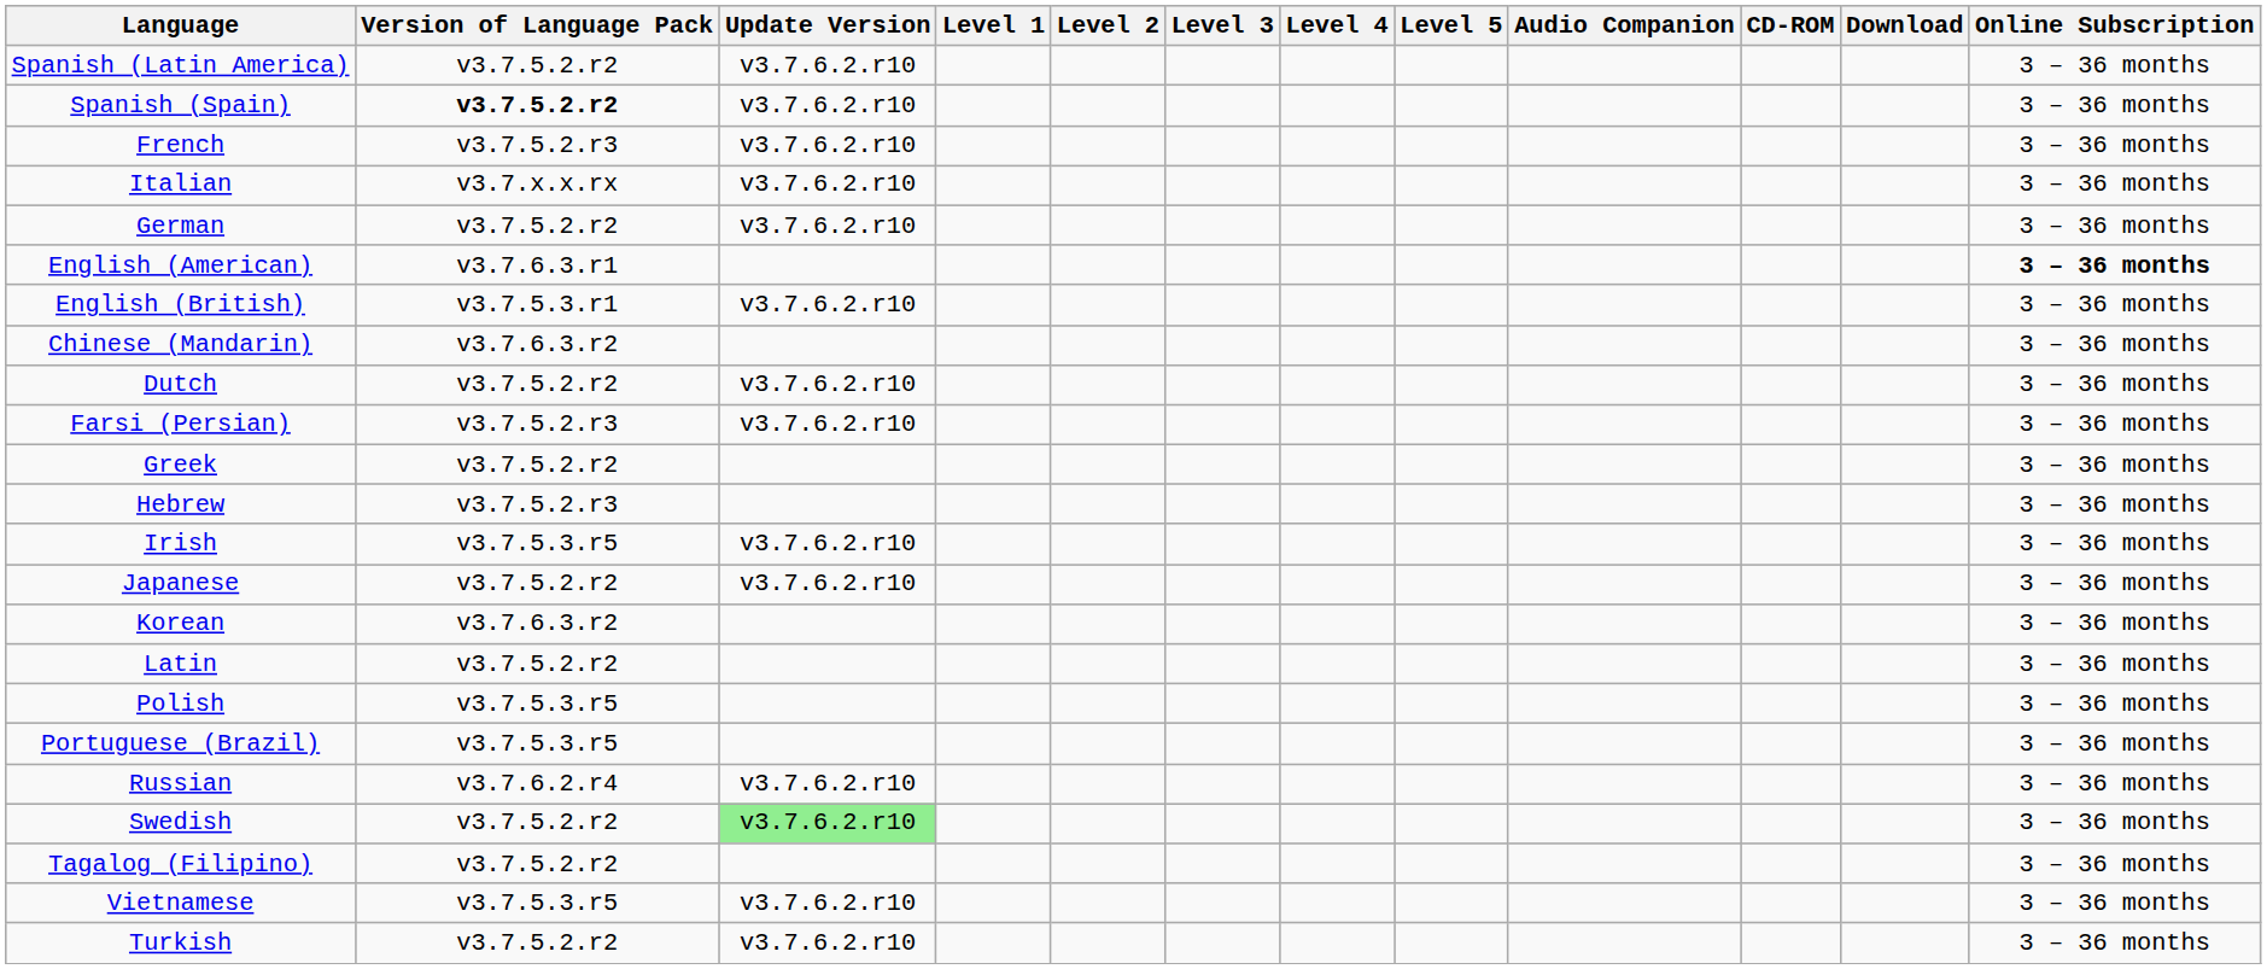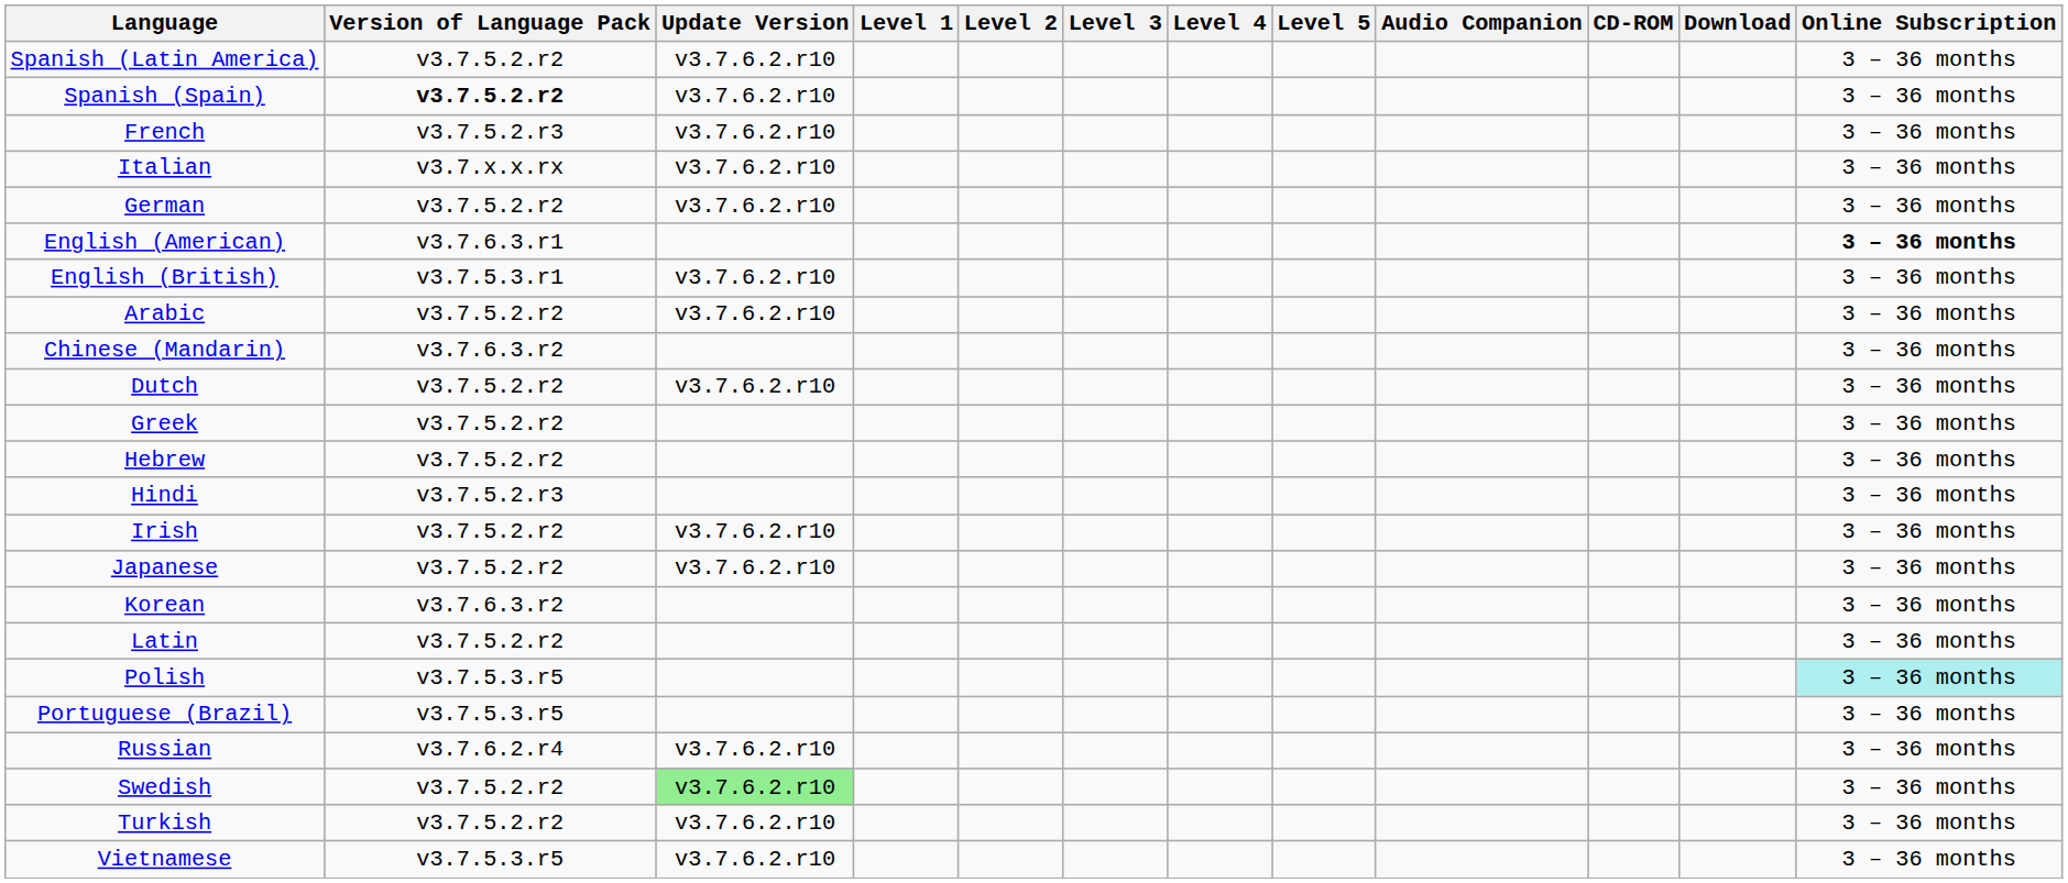 <table class="wikitable sortable" style="text-align: center; width: auto; table-layout: fixed;">
 <tr>
 <th>Language</th>
 <th>Version of Language Pack</th>
 <th>Update Version</th>
 <th>Level 1</th>
 <th>Level 2</th>
 <th>Level 3</th>
 <th>Level 4</th>
 <th>Level 5</th>
 <th>Audio Companion</th>
 <th>CD-ROM</th>
 <th>Download</th>
 <th>Online Subscription</th>
 </tr>
 <tr>
 <td><a href='#'>Spanish (Latin America)</a></td>
 <td>v3.7.5.2.r2</td>
 <td>v3.7.6.2.r10</td>
 <td></td>
 <td></td>
 <td></td>
 <td></td>
 <td></td>
 <td></td>
 <td></td>
 <td></td>
 <td>3 – 36 months</td>
 </tr>
 <tr>
 <td><a href='#'>Spanish (Spain)</a></td>
 <td><strong>v3.7.5.2.r2</strong></td>
 <td>v3.7.6.2.r10</td>
 <td></td>
 <td></td>
 <td></td>
 <td></td>
 <td></td>
 <td></td>
 <td></td>
 <td></td>
 <td>3 – 36 months</td>
 </tr>
 <tr>
 <td><a href='#'>French</a></td>
 <td>v3.7.5.2.r3</td>
 <td>v3.7.6.2.r10</td>
 <td></td>
 <td></td>
 <td></td>
 <td></td>
 <td></td>
 <td></td>
 <td></td>
 <td></td>
 <td>3 – 36 months</td>
 </tr>
 <tr>
 <td><a href='#'>Italian</a></td>
 <td>v3.7.x.x.rx</td>
 <td>v3.7.6.2.r10</td>
 <td></td>
 <td></td>
 <td></td>
 <td></td>
 <td></td>
 <td></td>
 <td></td>
 <td></td>
 <td>3 – 36 months</td>
 </tr>
 <tr>
 <td><a href='#'>German</a></td>
 <td>v3.7.5.2.r2</td>
 <td>v3.7.6.2.r10</td>
 <td></td>
 <td></td>
 <td></td>
 <td></td>
 <td></td>
 <td></td>
 <td></td>
 <td></td>
 <td>3 – 36 months</td>
 </tr>
 <tr>
 <td><a href='#'>English (American)</a></td>
 <td>v3.7.6.3.r1</td>
 <td></td>
 <td></td>
 <td></td>
 <td></td>
 <td></td>
 <td></td>
 <td></td>
 <td></td>
 <td></td>
 <td><strong>3 – 36 months</strong></td>
 </tr>
 <tr>
 <td><a href='#'>English (British)</a></td>
 <td>v3.7.5.3.r1</td>
 <td>v3.7.6.2.r10</td>
 <td></td>
 <td></td>
 <td></td>
 <td></td>
 <td></td>
 <td></td>
 <td></td>
 <td></td>
 <td>3 – 36 months</td>
 </tr>
 <tr>
+<td><a href='#'>Arabic</a> </td>
+<td>v3.7.5.2.r2</td>
+<td>v3.7.6.2.r10</td>
+<td></td>
+<td></td>
+<td></td>
+<td></td>
+<td></td>
+<td></td>
+<td></td>
+<td></td>
+<td>3 – 36 months</td>
+</tr>
+<tr>
 <td><a href='#'>Chinese (Mandarin)</a></td>
 <td>v3.7.6.3.r2</td>
 <td></td>
 <td></td>
 <td></td>
 <td></td>
 <td></td>
 <td></td>
 <td></td>
 <td></td>
 <td></td>
 <td>3 – 36 months</td>
 </tr>
 <tr>
 <td><a href='#'>Dutch</a></td>
 <td>v3.7.5.2.r2</td>
 <td>v3.7.6.2.r10</td>
 <td></td>
 <td></td>
 <td></td>
 <td></td>
 <td></td>
 <td></td>
 <td></td>
 <td></td>
 <td>3 – 36 months</td>
 </tr>
 <tr>
-<td><a href='#'>Farsi (Persian)</a></td>
-<td>v3.7.5.2.r3</td>
-<td>v3.7.6.2.r10</td>
-<td></td>
-<td></td>
-<td></td>
-<td></td>
-<td></td>
-<td></td>
-<td></td>
-<td></td>
-<td>3 – 36 months</td>
-</tr>
-<tr>
 <td><a href='#'>Greek</a></td>
 <td>v3.7.5.2.r2</td>
 <td></td>
 <td></td>
 <td></td>
 <td></td>
 <td></td>
 <td></td>
 <td></td>
 <td></td>
 <td></td>
 <td>3 – 36 months</td>
 </tr>
 <tr>
 <td><a href='#'>Hebrew</a> </td>
+<td>v3.7.5.2.r2</td>
+<td></td>
+<td></td>
+<td></td>
+<td></td>
+<td></td>
+<td></td>
+<td></td>
+<td></td>
+<td></td>
+<td>3 – 36 months</td>
+</tr>
+<tr>
+<td><a href='#'>Hindi</a></td>
 <td>v3.7.5.2.r3</td>
 <td></td>
 <td></td>
 <td></td>
 <td></td>
 <td></td>
 <td></td>
 <td></td>
 <td></td>
 <td></td>
 <td>3 – 36 months</td>
 </tr>
 <tr>
 <td><a href='#'>Irish</a></td>
-<td>v3.7.5.3.r5</td>
+<td>v3.7.5.2.r2</td>
 <td>v3.7.6.2.r10</td>
 <td></td>
 <td></td>
 <td></td>
 <td></td>
 <td></td>
 <td></td>
 <td></td>
 <td></td>
 <td>3 – 36 months</td>
 </tr>
 <tr>
 <td><a href='#'>Japanese</a></td>
 <td>v3.7.5.2.r2</td>
 <td>v3.7.6.2.r10</td>
 <td></td>
 <td></td>
 <td></td>
 <td></td>
 <td></td>
 <td></td>
 <td></td>
 <td></td>
 <td>3 – 36 months</td>
 </tr>
 <tr>
 <td><a href='#'>Korean</a></td>
 <td>v3.7.6.3.r2</td>
 <td></td>
 <td></td>
 <td></td>
 <td></td>
 <td></td>
 <td></td>
 <td></td>
 <td></td>
 <td></td>
 <td>3 – 36 months</td>
 </tr>
 <tr>
 <td><a href='#'>Latin</a></td>
 <td>v3.7.5.2.r2</td>
 <td></td>
 <td></td>
 <td></td>
 <td></td>
 <td></td>
 <td></td>
 <td></td>
 <td></td>
 <td></td>
 <td>3 – 36 months</td>
 </tr>
 <tr>
 <td><a href='#'>Polish</a></td>
 <td>v3.7.5.3.r5</td>
 <td></td>
 <td></td>
 <td></td>
 <td></td>
 <td></td>
 <td></td>
 <td></td>
 <td></td>
 <td></td>
-<td>3 – 36 months</td>
+<td style="background: paleturquoise;">3 – 36 months</td>
 </tr>
 <tr>
 <td><a href='#'>Portuguese (Brazil)</a></td>
 <td>v3.7.5.3.r5</td>
 <td></td>
 <td></td>
 <td></td>
 <td></td>
 <td></td>
 <td></td>
 <td></td>
 <td></td>
 <td></td>
 <td>3 – 36 months</td>
 </tr>
 <tr>
 <td><a href='#'>Russian</a></td>
 <td>v3.7.6.2.r4</td>
 <td>v3.7.6.2.r10</td>
 <td></td>
 <td></td>
 <td></td>
 <td></td>
 <td></td>
 <td></td>
 <td></td>
 <td></td>
 <td>3 – 36 months</td>
 </tr>
 <tr>
 <td><a href='#'>Swedish</a></td>
 <td>v3.7.5.2.r2</td>
 <td style="background: lightgreen;">v3.7.6.2.r10</td>
 <td></td>
 <td></td>
 <td></td>
 <td></td>
 <td></td>
 <td></td>
 <td></td>
 <td></td>
 <td>3 – 36 months</td>
 </tr>
 <tr>
-<td><a href='#'>Tagalog (Filipino)</a></td>
+<td><a href='#'>Turkish</a></td>
 <td>v3.7.5.2.r2</td>
-<td></td>
+<td>v3.7.6.2.r10</td>
 <td></td>
 <td></td>
 <td></td>
 <td></td>
 <td></td>
 <td></td>
 <td></td>
 <td></td>
 <td>3 – 36 months</td>
 </tr>
 <tr>
 <td><a href='#'>Vietnamese</a></td>
 <td>v3.7.5.3.r5</td>
 <td>v3.7.6.2.r10</td>
 <td></td>
 <td></td>
 <td></td>
 <td></td>
 <td></td>
 <td></td>
 <td></td>
 <td></td>
 <td>3 – 36 months</td>
 </tr>
 <tr>
-<td><a href='#'>Turkish</a></td>
-<td>v3.7.5.2.r2</td>
-<td>v3.7.6.2.r10</td>
-<td></td>
-<td></td>
-<td></td>
-<td></td>
-<td></td>
-<td></td>
-<td></td>
-<td></td>
-<td>3 – 36 months</td>
-</tr>
-<tr>
 </tr>
 </table>
